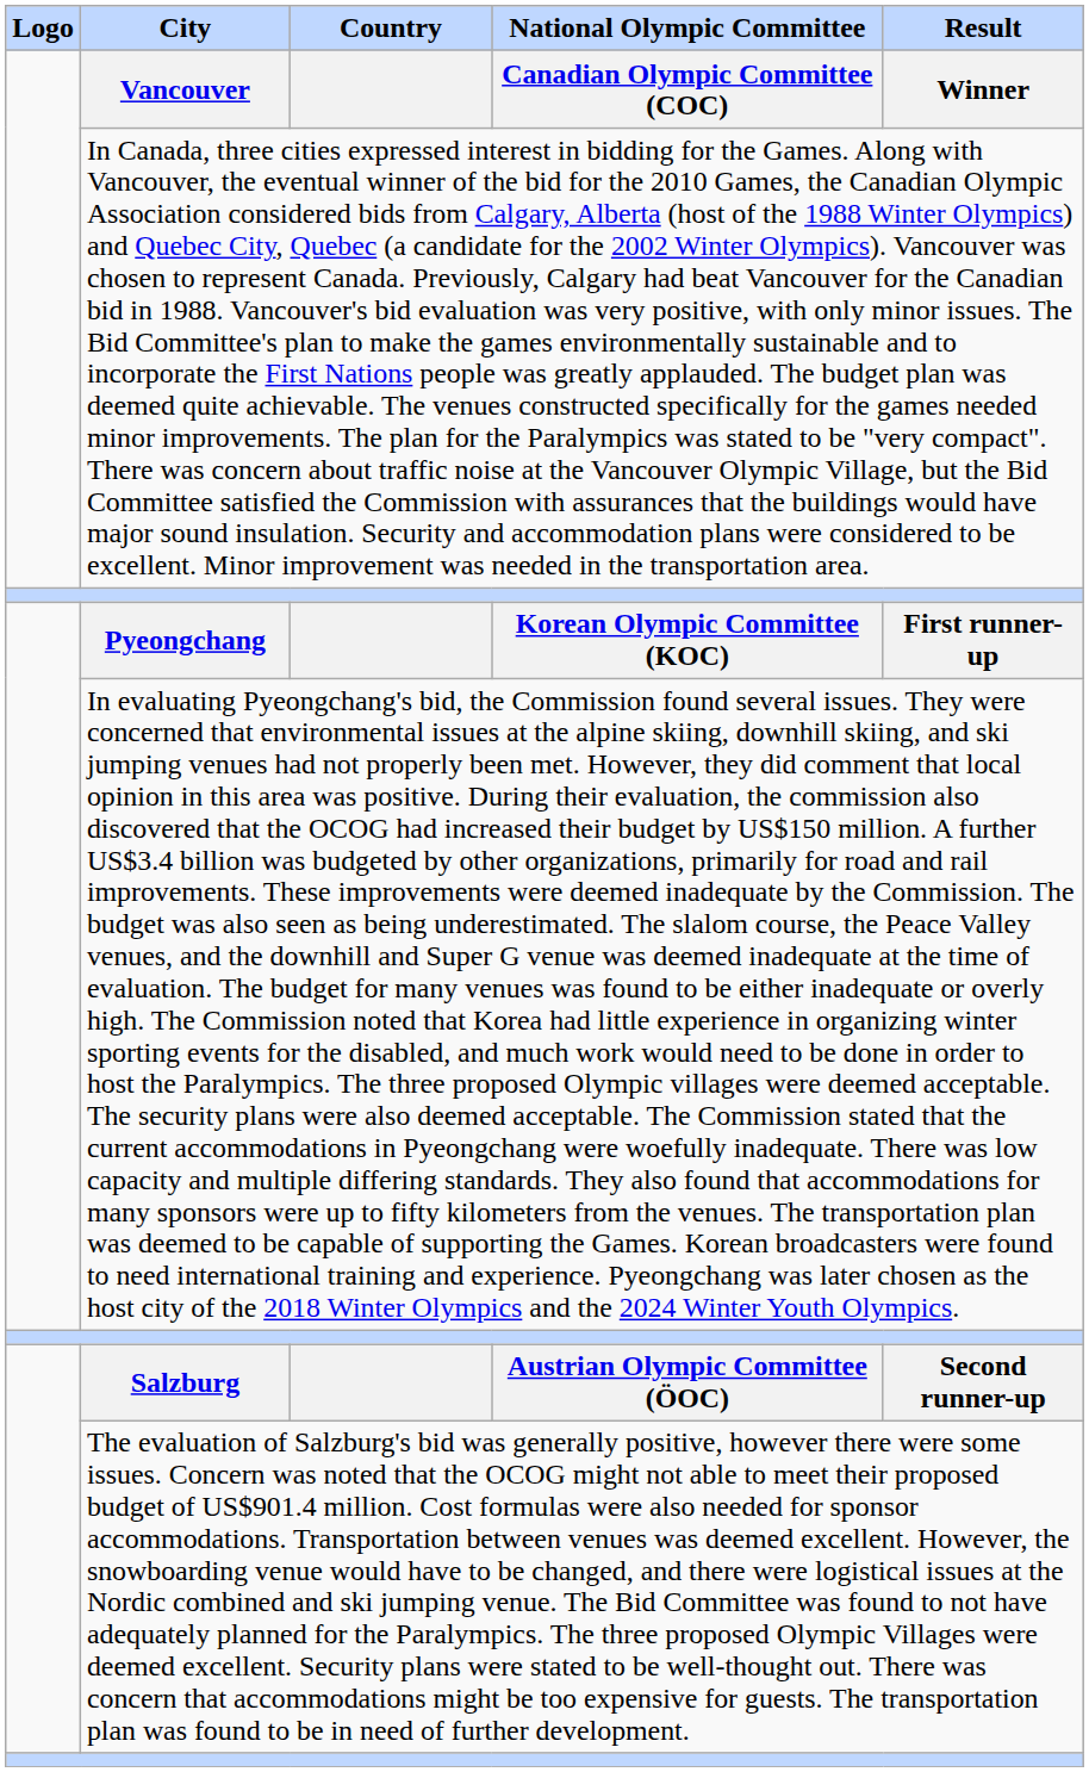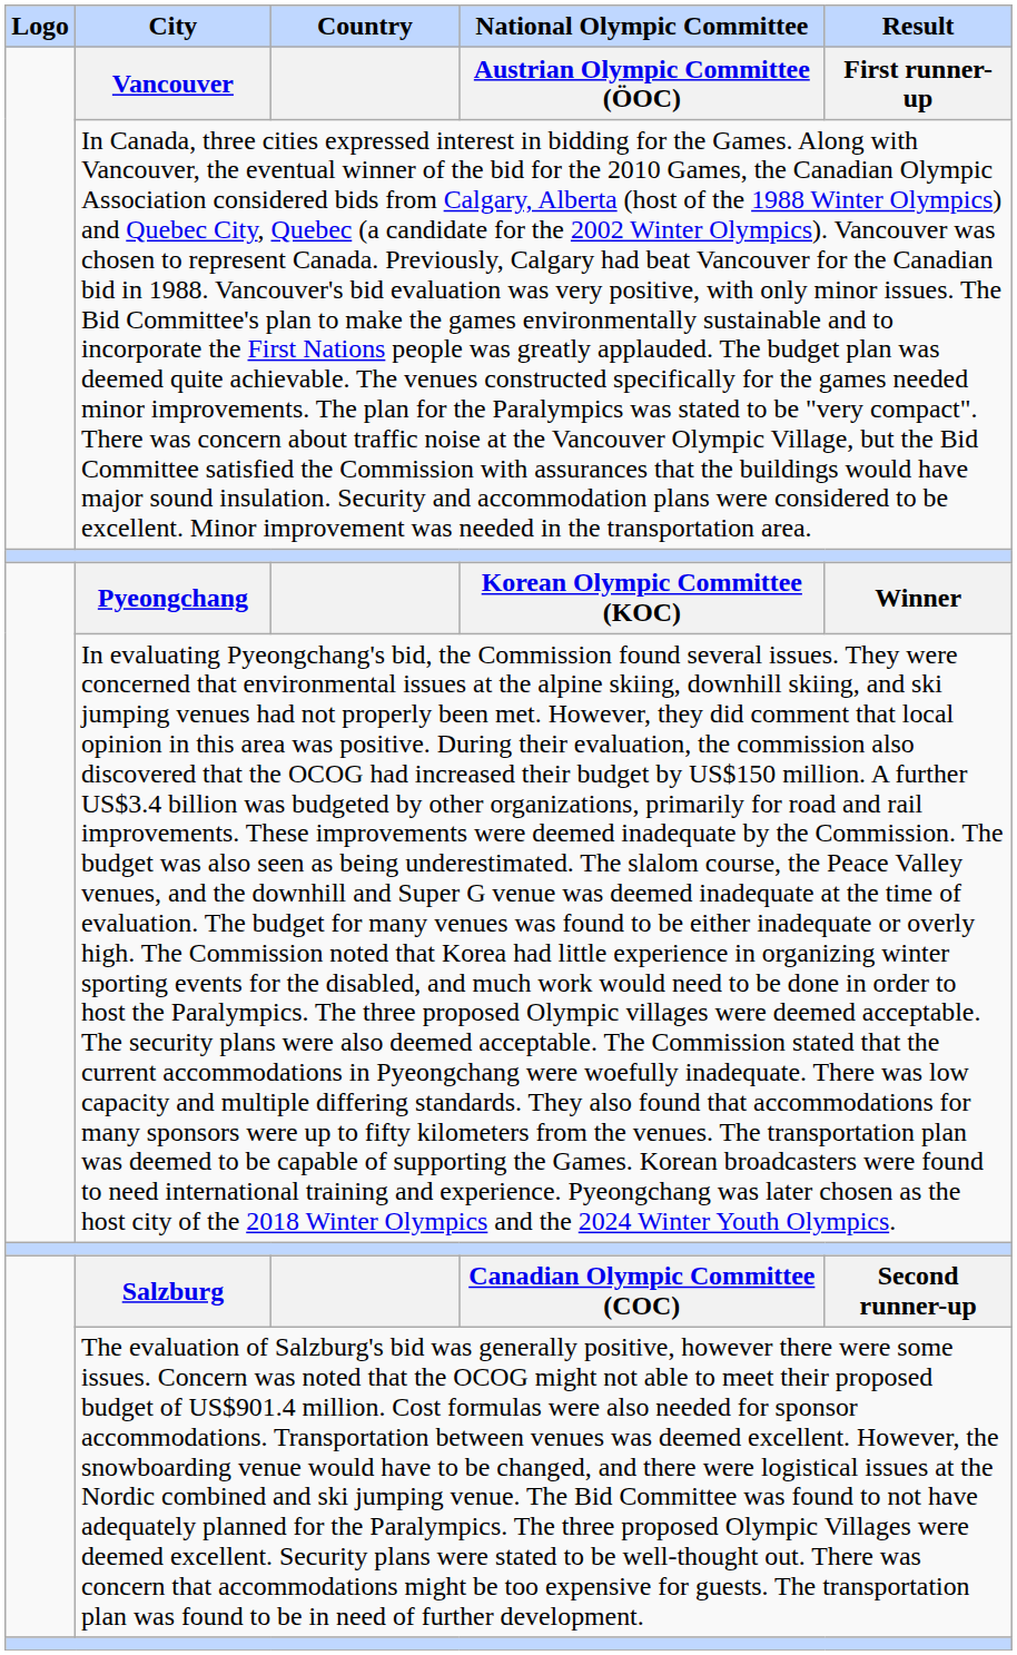 <table class="wikitable plainrowheaders">
 <tr>
 <th style="background-color: #BFD7FF">Logo<br></th>
 <th style="background-color: #BFD7FF" width="20%">City</th>
 <th style="background-color: #BFD7FF" width="20%">Country</th>
 <th style="background-color: #BFD7FF" width="40%">National Olympic Committee</th>
 <th style="background-color: #BFD7FF" width="20%">Result</th>
 </tr>
 <tr>
 <td style="text-align:center" scope="row" rowspan="2"></td>
 <th style="text-align:center" scope="row"><strong><a href='#'>Vancouver</a></strong></th>
 <th scope="row"></th>
-<th style="text-align:center" scope="row"><a href='#'>Canadian Olympic Committee</a> (COC)</th>
-<th style="text-align:center" scope="row">Winner</th>
+<th style="text-align:center" scope="row"><a href='#'>Austrian Olympic Committee</a> (ÖOC)</th>
+<th style="text-align:center" scope="row">First runner-up</th>
 </tr>
 <tr>
 <td colspan="4" style="text-align: left">In Canada, three cities expressed interest in bidding for the Games. Along with Vancouver, the eventual winner of the bid for the 2010 Games, the Canadian Olympic Association considered bids from <a href='#'>Calgary, Alberta</a> (host of the <a href='#'>1988 Winter Olympics</a>) and <a href='#'>Quebec City</a>, <a href='#'>Quebec</a> (a candidate for the <a href='#'>2002 Winter Olympics</a>).  Vancouver was chosen to represent Canada. Previously, Calgary had beat Vancouver for the Canadian bid in 1988. Vancouver's bid evaluation was very positive, with only minor issues. The Bid Committee's plan to make the games environmentally sustainable and to incorporate the <a href='#'>First Nations</a> people was greatly applauded. The budget plan was deemed quite achievable. The venues constructed specifically for the games needed minor improvements. The plan for the Paralympics was stated to be "very compact". There was concern about traffic noise at the Vancouver Olympic Village, but the Bid Committee satisfied the Commission with assurances that the buildings would have major sound insulation. Security and accommodation plans were considered to be excellent. Minor improvement was needed in the transportation area.</td>
 </tr>
 <tr>
 <th colspan="6" style="background-color: #BFD7FF"></th>
 </tr>
 <tr>
 <td style="text-align:center" scope="row" rowspan="2"></td>
 <th style="text-align:center" scope="row"><strong><a href='#'>Pyeongchang</a></strong></th>
 <th scope="row"></th>
 <th style="text-align:center" scope="row"><a href='#'>Korean Olympic Committee</a> (KOC)</th>
-<th style="text-align:center" scope="row">First runner-up</th>
+<th style="text-align:center" scope="row">Winner</th>
 </tr>
 <tr>
 <td colspan="4" style="text-align: left">In evaluating Pyeongchang's bid, the Commission found several issues. They were concerned that environmental issues at the alpine skiing, downhill skiing, and ski jumping venues had not properly been met. However, they did comment that local opinion in this area was positive. During their evaluation, the commission also discovered that the OCOG had increased their budget by US$150 million. A further US$3.4 billion was budgeted by other organizations, primarily for road and rail improvements. These improvements were deemed inadequate by the Commission. The budget was also seen as being underestimated. The slalom course, the Peace Valley venues, and the downhill and Super G venue was deemed inadequate at the time of evaluation. The budget for many venues was found to be either inadequate or overly high. The Commission noted that Korea had little experience in organizing winter sporting events for the disabled, and much work would need to be done in order to host the Paralympics. The three proposed Olympic villages were deemed acceptable. The security plans were also deemed acceptable. The Commission stated that the current accommodations in Pyeongchang were woefully inadequate. There was low capacity and multiple differing standards. They also found that accommodations for many sponsors were up to fifty kilometers from the venues. The transportation plan was deemed to be capable of supporting the Games. Korean broadcasters were found to need international training and experience. Pyeongchang was later chosen as the host city of the <a href='#'>2018 Winter Olympics</a> and the <a href='#'>2024 Winter Youth Olympics</a>.</td>
 </tr>
 <tr>
 <th colspan="6" style="background-color: #BFD7FF"></th>
 </tr>
 <tr>
 <td style="text-align:center" scope="row" rowspan="2"></td>
 <th style="text-align:center" scope="row"><strong><a href='#'>Salzburg</a></strong></th>
 <th scope="row"></th>
-<th style="text-align:center" scope="row"><a href='#'>Austrian Olympic Committee</a> (ÖOC)</th>
+<th style="text-align:center" scope="row"><a href='#'>Canadian Olympic Committee</a> (COC)</th>
 <th style="text-align:center" scope="row">Second runner-up</th>
 </tr>
 <tr>
 <td colspan="4" style="text-align: left">The evaluation of Salzburg's bid was generally positive, however there were some issues. Concern was noted that the OCOG might not able to meet their proposed budget of US$901.4 million. Cost formulas were also needed for sponsor accommodations. Transportation between venues was deemed excellent. However, the snowboarding venue would have to be changed, and there were logistical issues at the Nordic combined and ski jumping venue. The Bid Committee was found to not have adequately planned for the Paralympics. The three proposed Olympic Villages were deemed excellent. Security plans were stated to be well-thought out. There was concern that accommodations might be too expensive for guests. The transportation plan was found to be in need of further development.</td>
 </tr>
 <tr>
 <th colspan="6" style="background-color: #BFD7FF"></th>
 </tr>
 </table>
